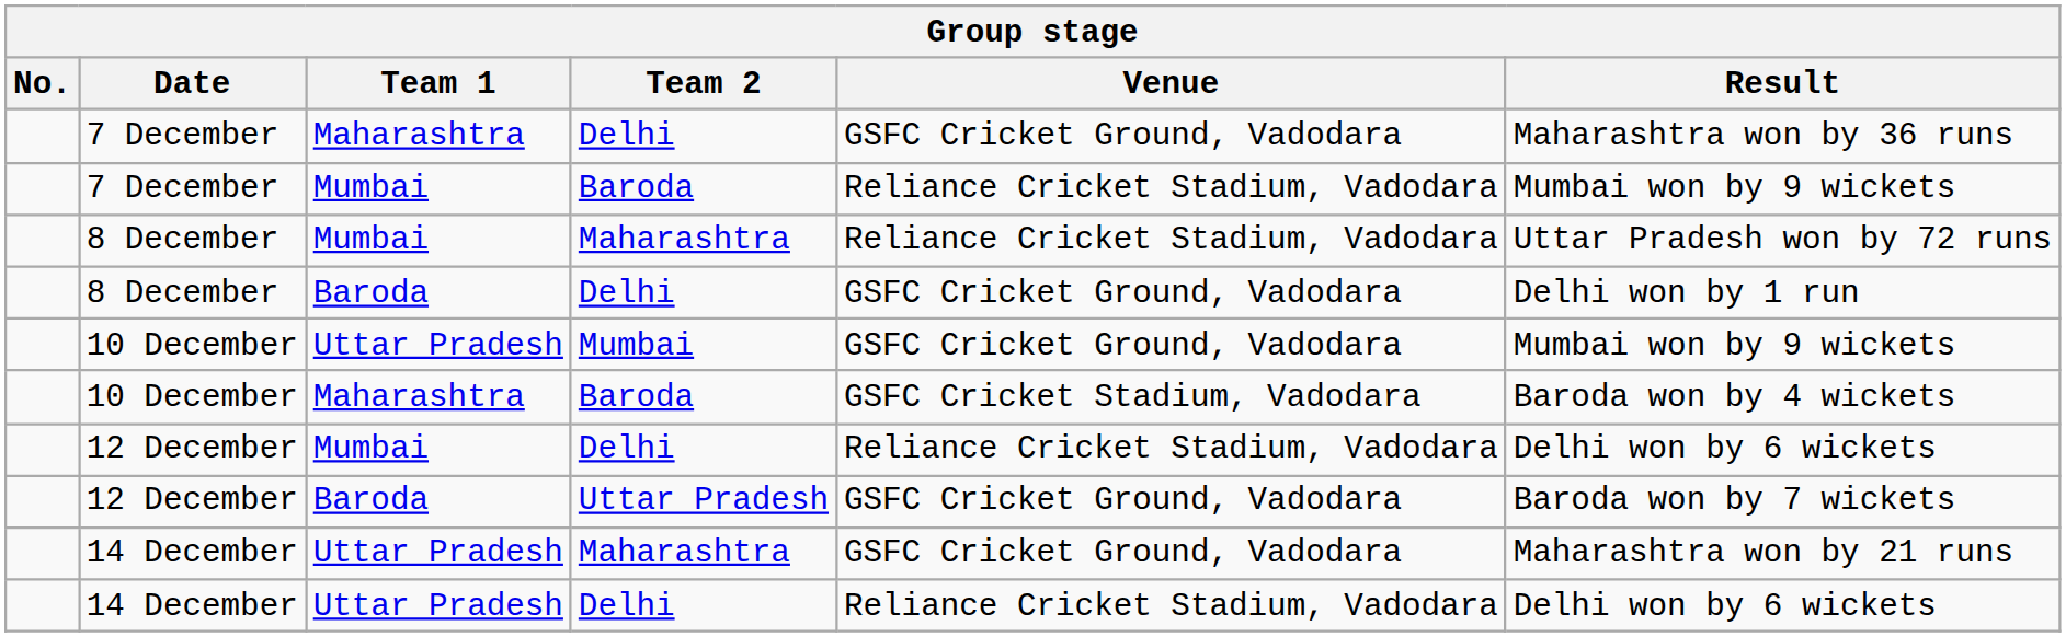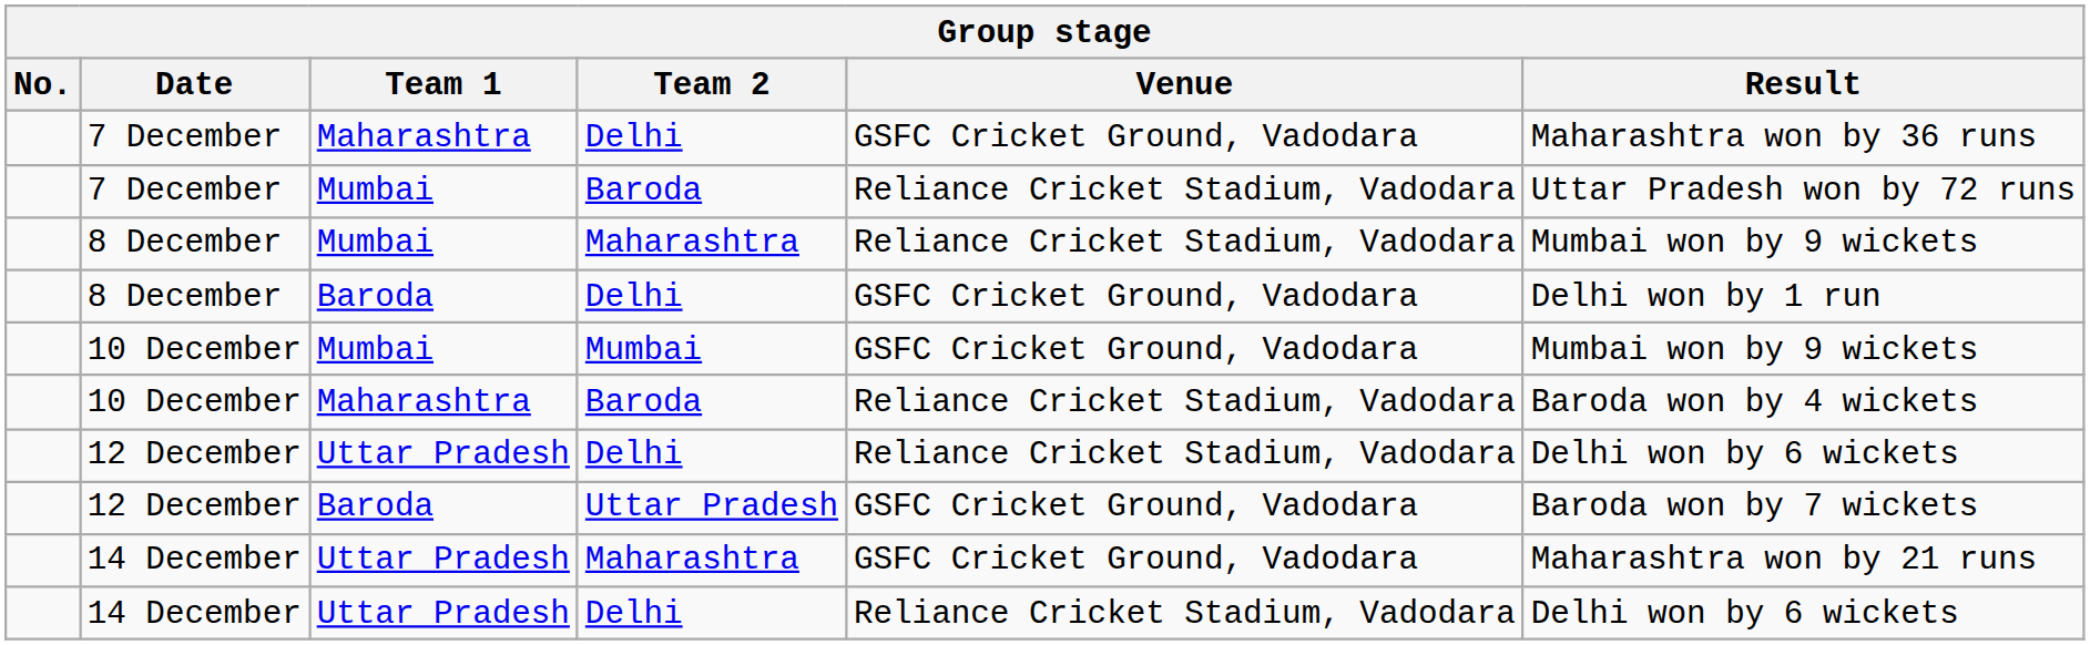 <table class="wikitable">
 <tr>
 <th colspan="7">Group stage</th>
 </tr>
 <tr>
 <th>No.</th>
 <th>Date</th>
 <th>Team 1</th>
 <th>Team 2</th>
 <th>Venue</th>
 <th>Result</th>
 </tr>
 <tr>
 <td> </td>
 <td>7 December</td>
 <td><a href='#'>Maharashtra</a></td>
 <td><a href='#'>Delhi</a></td>
 <td>GSFC Cricket Ground, Vadodara</td>
 <td>Maharashtra won by 36 runs</td>
 </tr>
 <tr>
 <td> </td>
 <td>7 December</td>
 <td><a href='#'>Mumbai</a></td>
 <td><a href='#'>Baroda</a></td>
 <td>Reliance Cricket Stadium, Vadodara</td>
-<td>Mumbai won by 9 wickets</td>
+<td>Uttar Pradesh won by 72 runs</td>
 </tr>
 <tr>
 <td> </td>
 <td>8 December</td>
 <td><a href='#'>Mumbai</a></td>
 <td><a href='#'>Maharashtra</a></td>
 <td>Reliance Cricket Stadium, Vadodara</td>
-<td>Uttar Pradesh won by 72 runs</td>
+<td>Mumbai won by 9 wickets</td>
 </tr>
 <tr>
 <td> </td>
 <td>8 December</td>
 <td><a href='#'>Baroda</a></td>
 <td><a href='#'>Delhi</a></td>
 <td>GSFC Cricket Ground, Vadodara</td>
 <td>Delhi won by 1 run</td>
 </tr>
 <tr>
 <td> </td>
 <td>10 December</td>
-<td><a href='#'>Uttar Pradesh</a></td>
+<td><a href='#'>Mumbai</a></td>
 <td><a href='#'>Mumbai</a></td>
 <td>GSFC Cricket Ground, Vadodara</td>
 <td>Mumbai won by 9 wickets</td>
 </tr>
 <tr>
 <td> </td>
 <td>10 December</td>
 <td><a href='#'>Maharashtra</a></td>
 <td><a href='#'>Baroda</a></td>
-<td>GSFC Cricket Stadium, Vadodara</td>
+<td>Reliance Cricket Stadium, Vadodara</td>
 <td>Baroda won by 4 wickets</td>
 </tr>
 <tr>
 <td> </td>
 <td>12 December</td>
-<td><a href='#'>Mumbai</a></td>
+<td><a href='#'>Uttar Pradesh</a></td>
 <td><a href='#'>Delhi</a></td>
 <td>Reliance Cricket Stadium, Vadodara</td>
 <td>Delhi won by 6 wickets</td>
 </tr>
 <tr>
 <td> </td>
 <td>12 December</td>
 <td><a href='#'>Baroda</a></td>
 <td><a href='#'>Uttar Pradesh</a></td>
 <td>GSFC Cricket Ground, Vadodara</td>
 <td>Baroda won by 7 wickets</td>
 </tr>
 <tr>
 <td> </td>
 <td>14 December</td>
 <td><a href='#'>Uttar Pradesh</a></td>
 <td><a href='#'>Maharashtra</a></td>
 <td>GSFC Cricket Ground, Vadodara</td>
 <td>Maharashtra won by 21 runs</td>
 </tr>
 <tr>
 <td> </td>
 <td>14 December</td>
 <td><a href='#'>Uttar Pradesh</a></td>
 <td><a href='#'>Delhi</a></td>
 <td>Reliance Cricket Stadium, Vadodara</td>
 <td>Delhi won by 6 wickets</td>
 </tr>
 </table>
